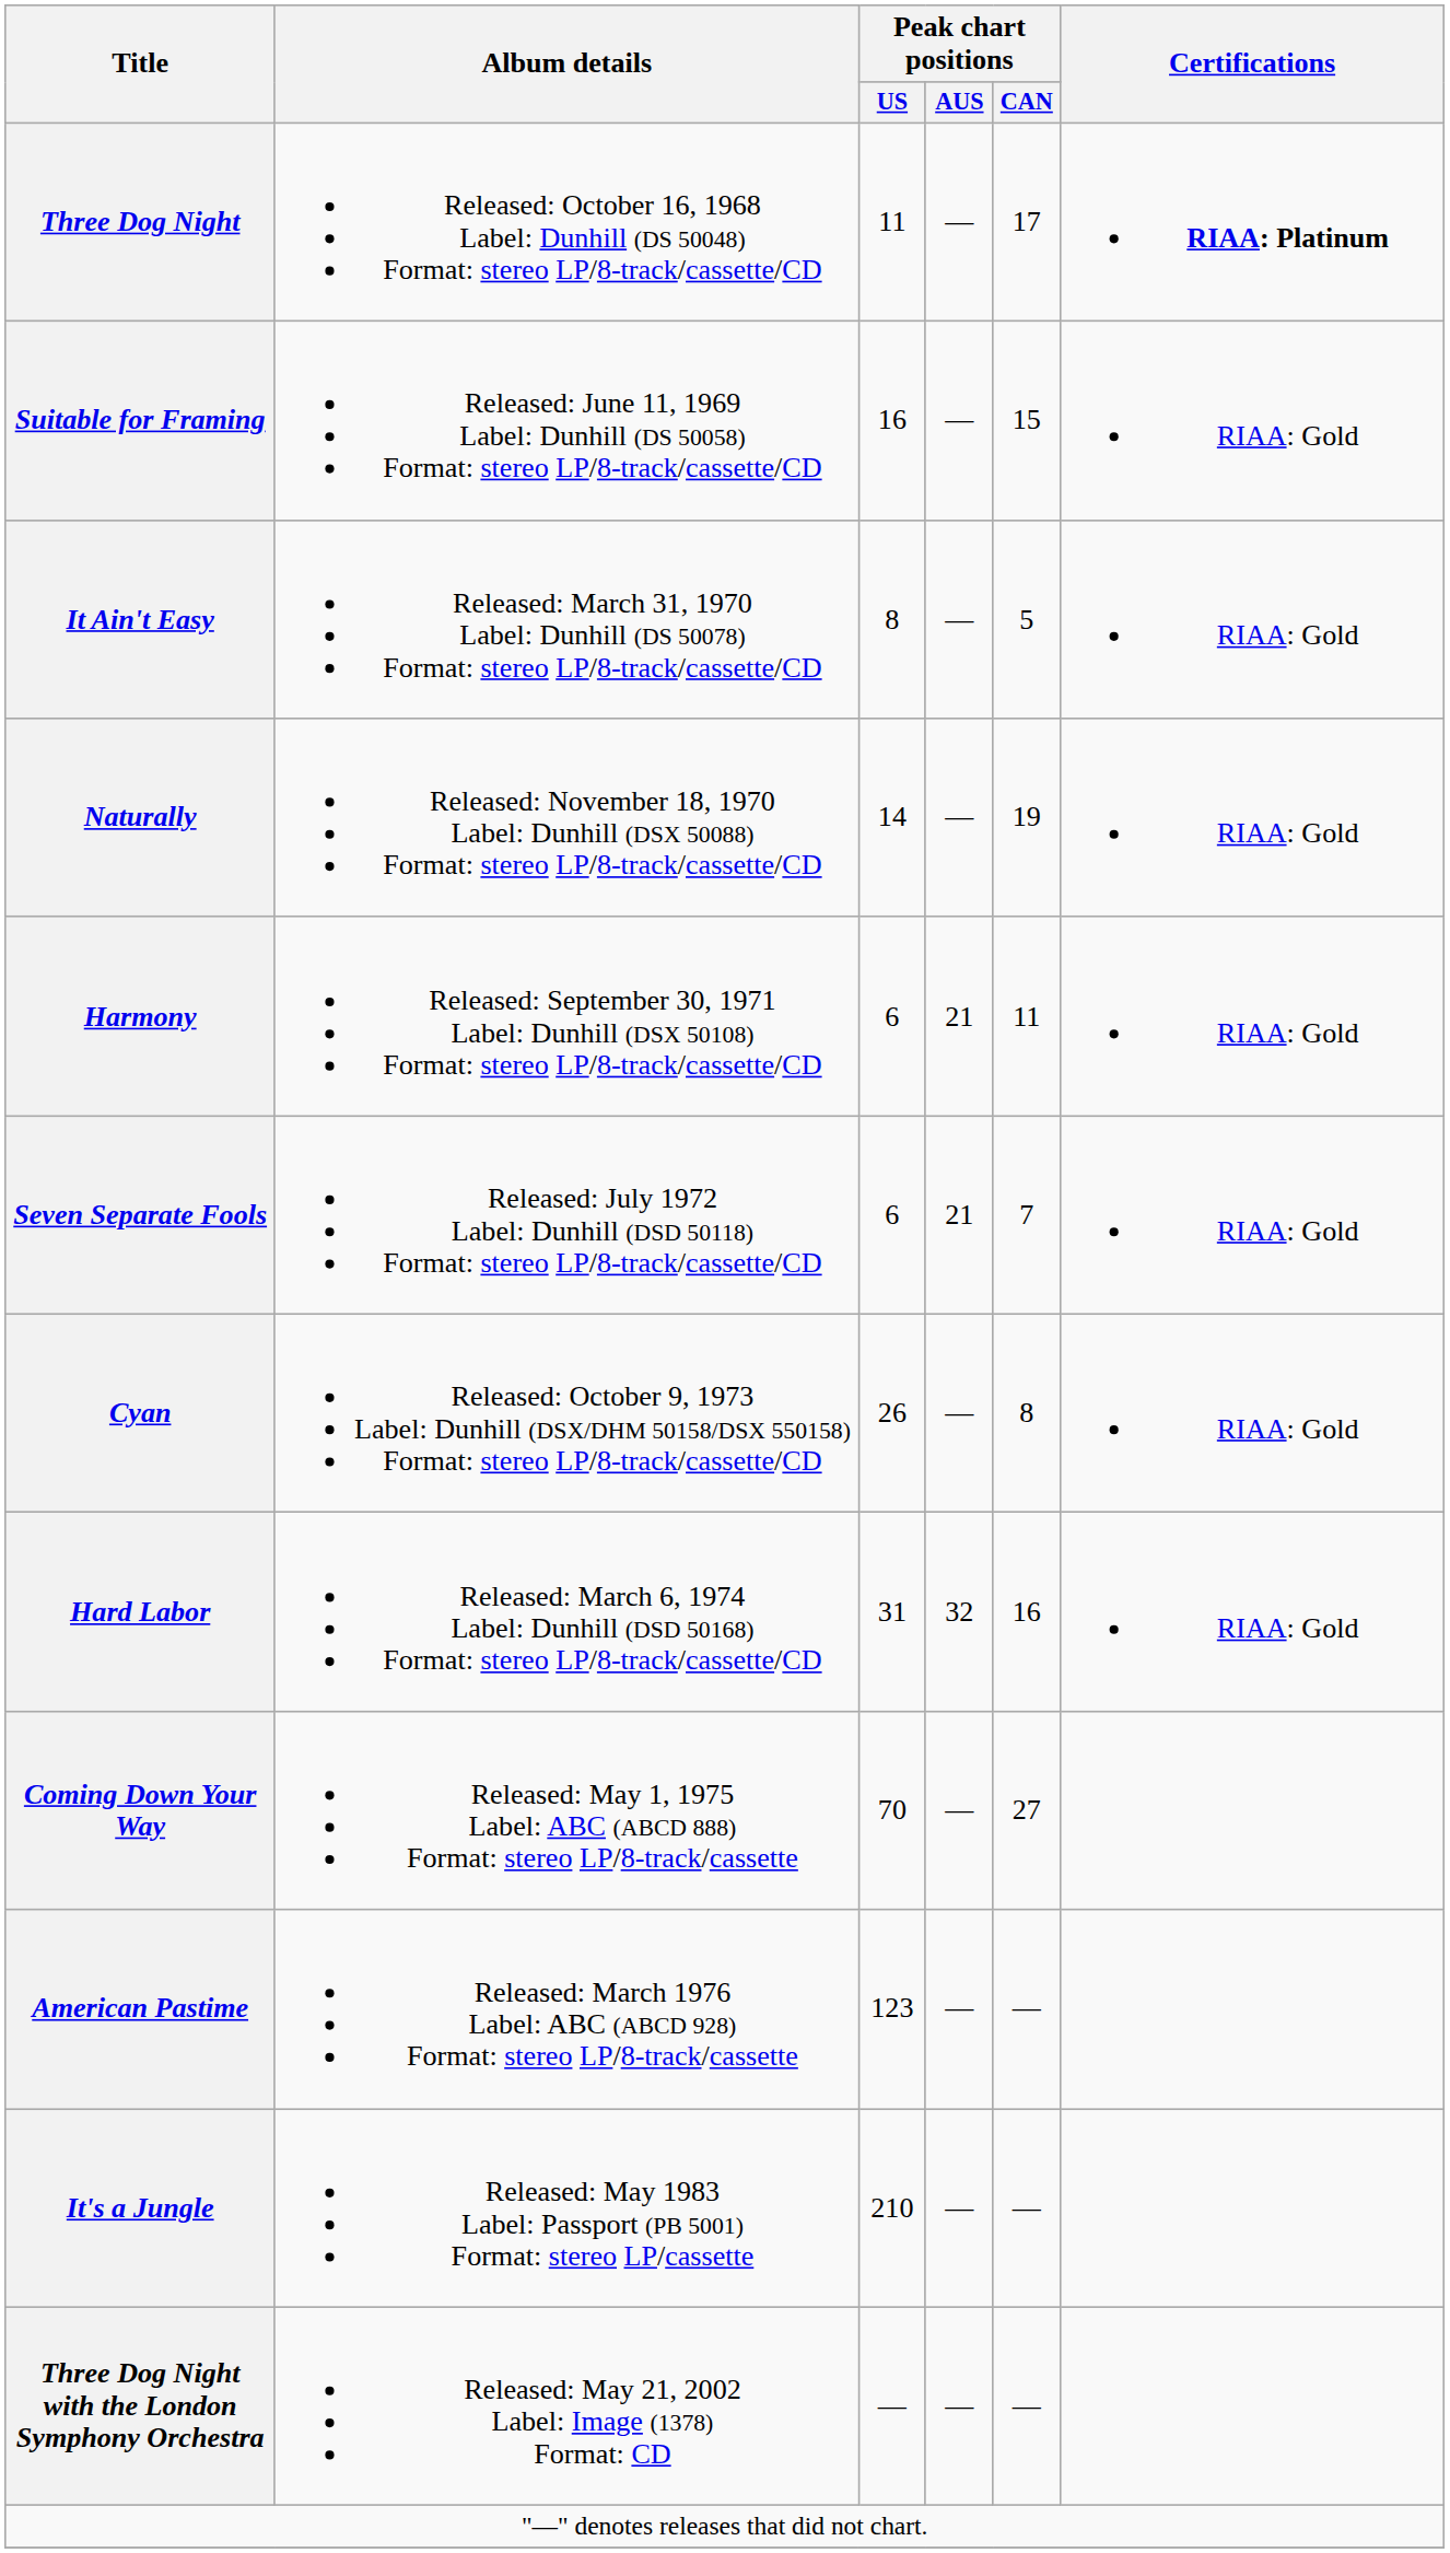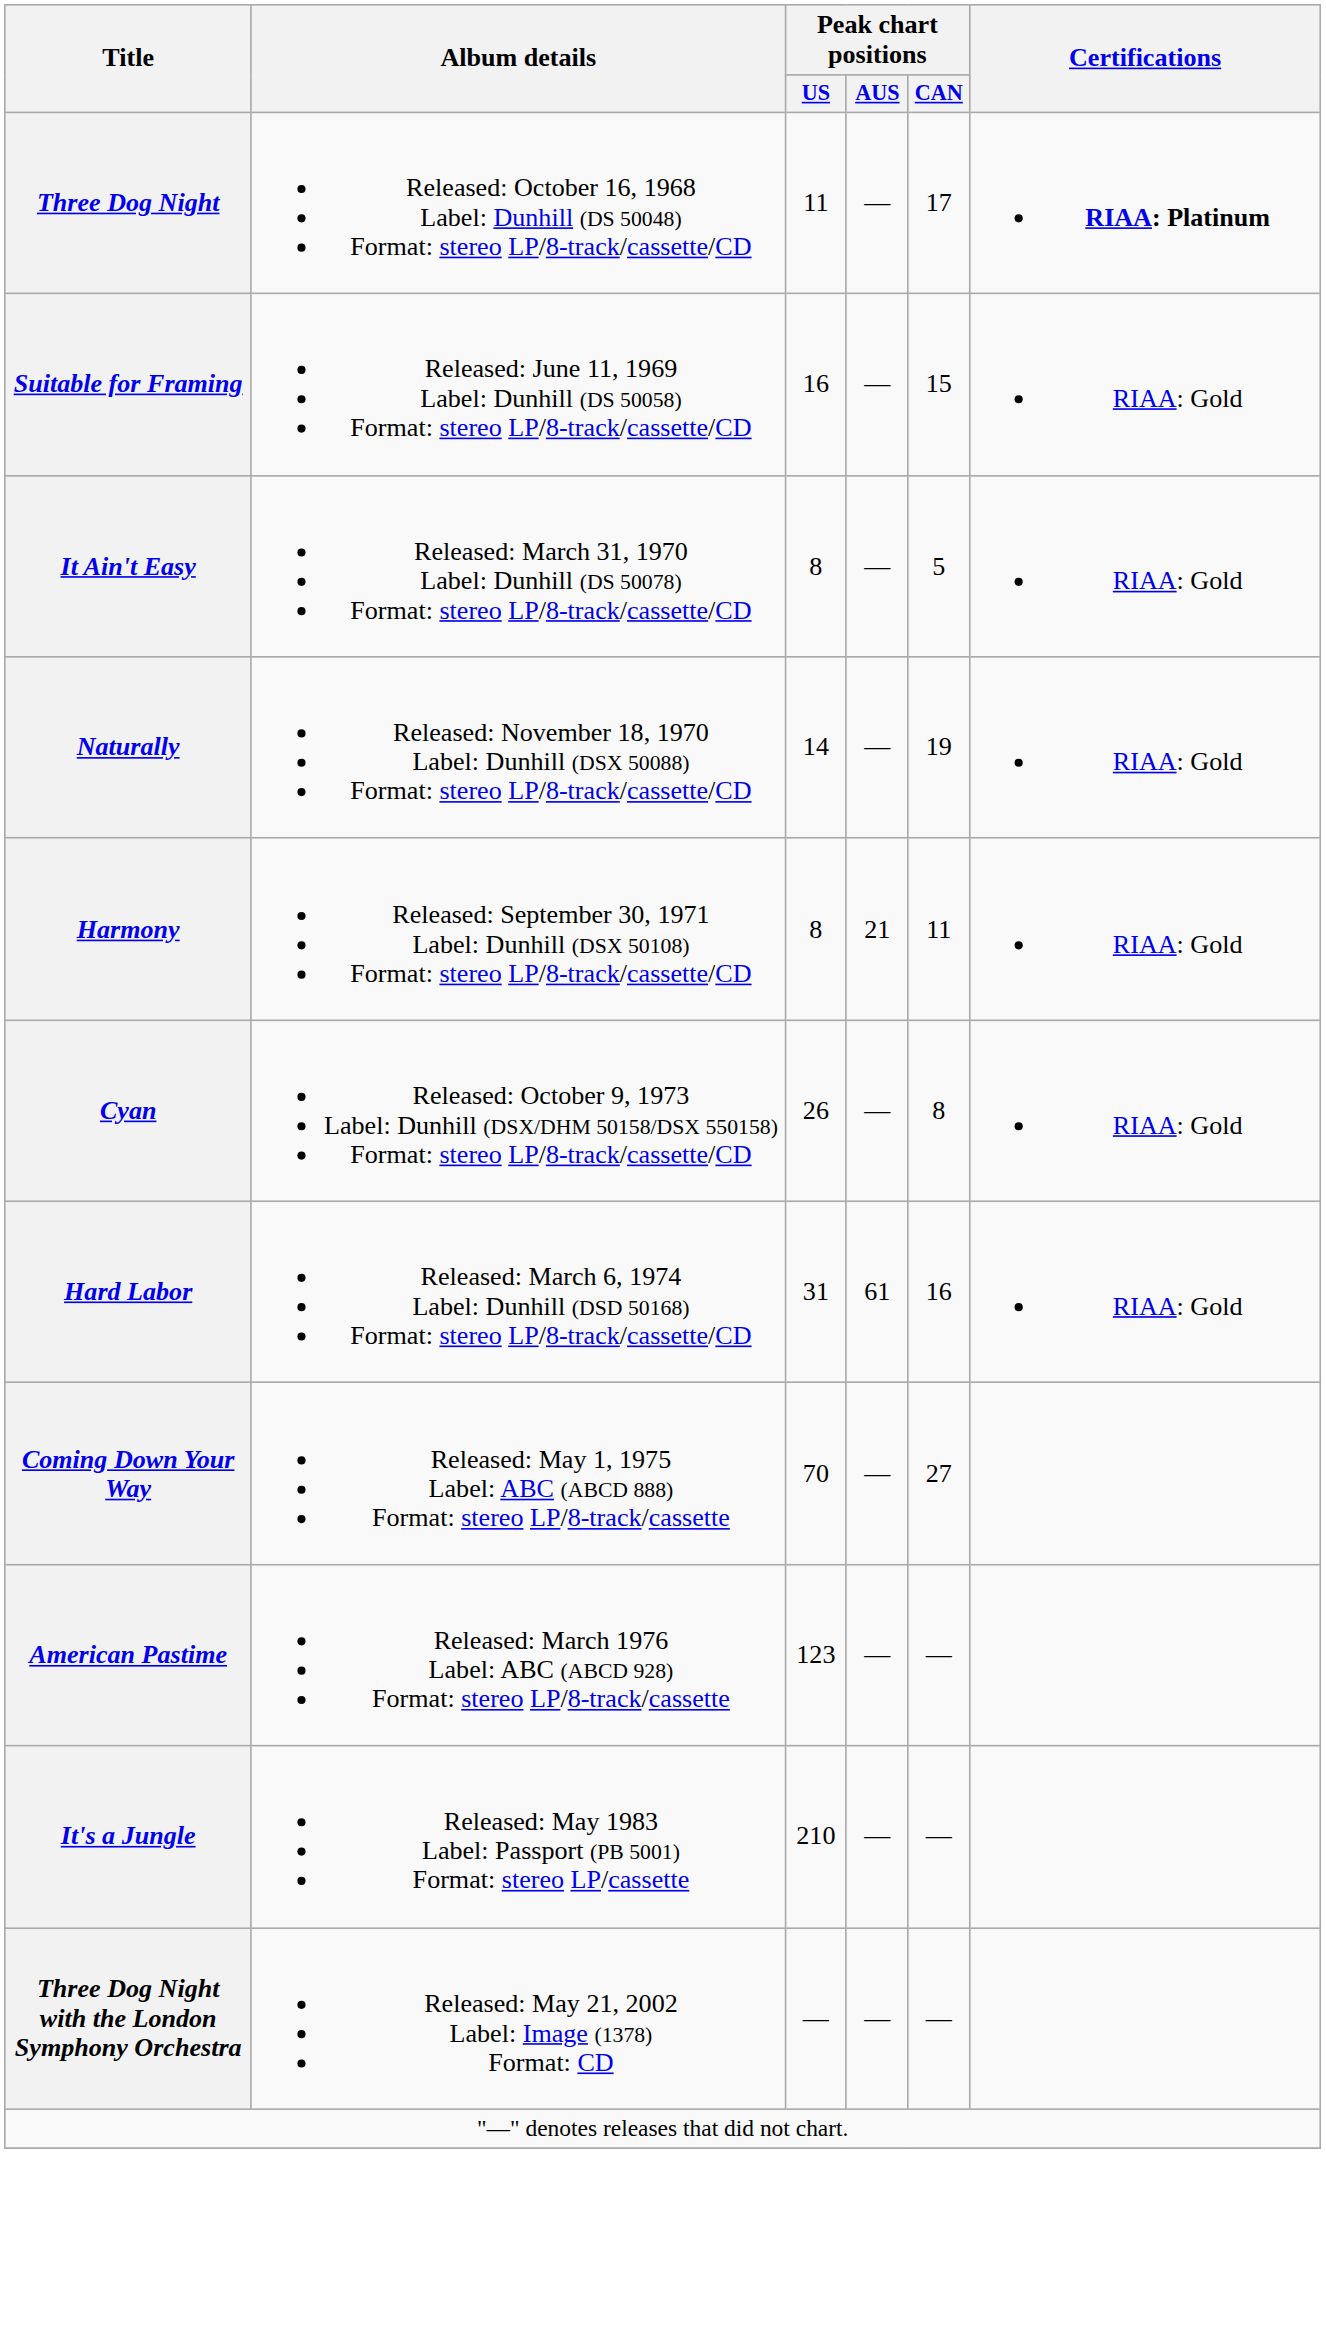 <table class="wikitable plainrowheaders" style="text-align:center;">
 <tr>
 <th scope="col" rowspan="2" style="width:9em;">Title</th>
 <th scope="col" rowspan="2" style="width:20em;">Album details<br></th>
 <th scope="col" colspan="3">Peak chart positions</th>
 <th scope="col" rowspan="2" style="width:13em;"><a href='#'>Certifications</a><br></th>
 </tr>
 <tr valign="top">
 <th ! scope="col" style="width:2.3em;font-size:85%;"><a href='#'>US</a><br></th>
 <th scope="col" style="width:2.3em;font-size:85%;"><a href='#'>AUS</a><br></th>
 <th scope="col" style="width:2.3em;font-size:85%;"><a href='#'>CAN</a><br></th>
 </tr>
 <tr>
 <th scope="row"><em><a href='#'>Three Dog Night</a></em></th>
 <td><br><ul><li>Released: October 16, 1968</li><li>Label: <a href='#'>Dunhill</a> <small>(DS 50048)</small></li><li>Format: <a href='#'>stereo</a> <a href='#'>LP</a>/<a href='#'>8-track</a>/<a href='#'>cassette</a>/<a href='#'>CD</a></li></ul></td>
 <td>11</td>
 <td>—</td>
 <td>17</td>
 <td><strong><br><ul><li><a href='#'>RIAA</a>: Platinum</li></ul></strong></td>
 </tr>
 <tr>
 <th scope="row"><em><a href='#'>Suitable for Framing</a></em></th>
 <td><br><ul><li>Released: June 11, 1969</li><li>Label: Dunhill <small>(DS 50058)</small></li><li>Format: <a href='#'>stereo</a> <a href='#'>LP</a>/<a href='#'>8-track</a>/<a href='#'>cassette</a>/<a href='#'>CD</a></li></ul></td>
 <td>16</td>
 <td>—</td>
 <td>15</td>
 <td><br><ul><li><a href='#'>RIAA</a>: Gold</li></ul></td>
 </tr>
 <tr>
 <th scope="row"><em><a href='#'>It Ain't Easy</a></em></th>
 <td><br><ul><li>Released: March 31, 1970</li><li>Label: Dunhill <small>(DS 50078)</small></li><li>Format: <a href='#'>stereo</a> <a href='#'>LP</a>/<a href='#'>8-track</a>/<a href='#'>cassette</a>/<a href='#'>CD</a></li></ul></td>
 <td>8</td>
 <td>—</td>
 <td>5</td>
 <td><br><ul><li><a href='#'>RIAA</a>: Gold</li></ul></td>
 </tr>
 <tr>
 <th scope="row"><em><a href='#'>Naturally</a></em></th>
 <td><br><ul><li>Released: November 18, 1970</li><li>Label: Dunhill <small>(DSX 50088)</small></li><li>Format: <a href='#'>stereo</a> <a href='#'>LP</a>/<a href='#'>8-track</a>/<a href='#'>cassette</a>/<a href='#'>CD</a></li></ul></td>
 <td>14</td>
 <td>—</td>
 <td>19</td>
 <td><br><ul><li><a href='#'>RIAA</a>: Gold</li></ul></td>
 </tr>
 <tr>
 <th scope="row"><em><a href='#'>Harmony</a></em></th>
 <td><br><ul><li>Released: September 30, 1971</li><li>Label: Dunhill <small>(DSX 50108)</small></li><li>Format: <a href='#'>stereo</a> <a href='#'>LP</a>/<a href='#'>8-track</a>/<a href='#'>cassette</a>/<a href='#'>CD</a></li></ul></td>
-<td>6</td>
+<td>8</td>
 <td>21</td>
 <td>11</td>
-<td><br><ul><li><a href='#'>RIAA</a>: Gold</li></ul></td>
-</tr>
-<tr>
-<th scope="row"><em><a href='#'>Seven Separate Fools</a></em></th>
-<td><br><ul><li>Released: July 1972</li><li>Label: Dunhill <small>(DSD 50118)</small></li><li>Format: <a href='#'>stereo</a> <a href='#'>LP</a>/<a href='#'>8-track</a>/<a href='#'>cassette</a>/<a href='#'>CD</a></li></ul></td>
-<td>6</td>
-<td>21</td>
-<td>7</td>
 <td><br><ul><li><a href='#'>RIAA</a>: Gold</li></ul></td>
 </tr>
 <tr>
 <th scope="row"><em><a href='#'>Cyan</a></em></th>
 <td><br><ul><li>Released: October 9, 1973</li><li>Label: Dunhill <small>(DSX/DHM 50158/DSX 550158)</small></li><li>Format: <a href='#'>stereo</a> <a href='#'>LP</a>/<a href='#'>8-track</a>/<a href='#'>cassette</a>/<a href='#'>CD</a></li></ul></td>
 <td>26</td>
 <td>—</td>
 <td>8</td>
 <td><br><ul><li><a href='#'>RIAA</a>: Gold</li></ul></td>
 </tr>
 <tr>
 <th scope="row"><em><a href='#'>Hard Labor</a></em></th>
 <td><br><ul><li>Released: March 6, 1974</li><li>Label: Dunhill <small>(DSD 50168)</small></li><li>Format: <a href='#'>stereo</a> <a href='#'>LP</a>/<a href='#'>8-track</a>/<a href='#'>cassette</a>/<a href='#'>CD</a></li></ul></td>
 <td>31</td>
-<td>32</td>
+<td>61</td>
 <td>16</td>
 <td><br><ul><li><a href='#'>RIAA</a>: Gold</li></ul></td>
 </tr>
 <tr>
 <th scope="row"><em><a href='#'>Coming Down Your Way</a></em></th>
 <td><br><ul><li>Released: May 1, 1975</li><li>Label: <a href='#'>ABC</a> <small>(ABCD 888)</small></li><li>Format: <a href='#'>stereo</a> <a href='#'>LP</a>/<a href='#'>8-track</a>/<a href='#'>cassette</a></li></ul></td>
 <td>70</td>
 <td>—</td>
 <td>27</td>
 <td></td>
 </tr>
 <tr>
 <th scope="row"><em><a href='#'>American Pastime</a></em></th>
 <td><br><ul><li>Released: March 1976</li><li>Label: ABC <small>(ABCD 928)</small></li><li>Format: <a href='#'>stereo</a> <a href='#'>LP</a>/<a href='#'>8-track</a>/<a href='#'>cassette</a></li></ul></td>
 <td>123</td>
 <td>—</td>
 <td>—</td>
 <td></td>
 </tr>
 <tr>
 <th scope="row"><em><a href='#'>It's a Jungle</a></em></th>
 <td><br><ul><li>Released: May 1983</li><li>Label: Passport <small>(PB 5001)</small></li><li>Format: <a href='#'>stereo</a> <a href='#'>LP</a>/<a href='#'>cassette</a></li></ul></td>
 <td>210</td>
 <td>—</td>
 <td>—</td>
 <td></td>
 </tr>
 <tr>
 <th scope="row"><em>Three Dog Night with the London Symphony Orchestra</em></th>
 <td><br><ul><li>Released: May 21, 2002</li><li>Label: <a href='#'>Image</a> <small>(1378)</small></li><li>Format: <a href='#'>CD</a></li></ul></td>
 <td>—</td>
 <td>—</td>
 <td>—</td>
 <td></td>
 </tr>
 <tr>
 <td colspan="6" style="font-size:90%">"—" denotes releases that did not chart.</td>
 </tr>
 <tr>
 </tr>
 </table>
